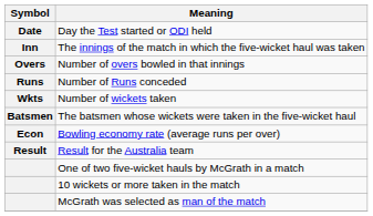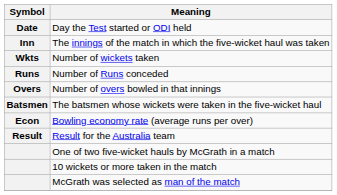 <table class="wikitable">
 <tr>
 <th>Symbol</th>
 <th>Meaning</th>
 </tr>
 <tr>
 <th>Date</th>
 <td>Day the <a href='#'>Test</a> started or <a href='#'>ODI</a> held</td>
 </tr>
 <tr>
 <th>Inn</th>
 <td>The <a href='#'>innings</a> of the match in which the five-wicket haul was taken</td>
 </tr>
 <tr>
-<th>Overs</th>
-<td>Number of <a href='#'>overs</a> bowled in that innings</td>
+<th>Wkts</th>
+<td>Number of <a href='#'>wickets</a> taken</td>
 </tr>
 <tr>
 <th>Runs</th>
 <td>Number of <a href='#'>Runs</a> conceded</td>
 </tr>
 <tr>
-<th>Wkts</th>
-<td>Number of <a href='#'>wickets</a> taken</td>
+<th>Overs</th>
+<td>Number of <a href='#'>overs</a> bowled in that innings</td>
 </tr>
 <tr>
 <th>Batsmen</th>
 <td>The batsmen whose wickets were taken in the five-wicket haul</td>
 </tr>
 <tr>
 <th>Econ</th>
 <td><a href='#'>Bowling economy rate</a> (average runs per over)</td>
 </tr>
 <tr>
 <th>Result</th>
 <td><a href='#'>Result</a> for the <a href='#'>Australia</a> team</td>
 </tr>
 <tr>
 <th></th>
 <td>One of two five-wicket hauls by McGrath in a match</td>
 </tr>
 <tr>
 <th></th>
 <td>10 wickets or more taken in the match</td>
 </tr>
 <tr>
 <th></th>
 <td>McGrath was selected as <a href='#'>man of the match</a></td>
 </tr>
 <tr>
 </tr>
 </table>
